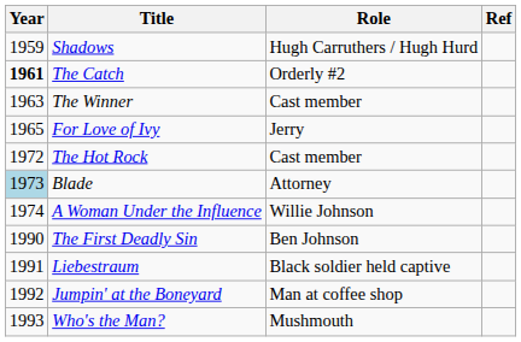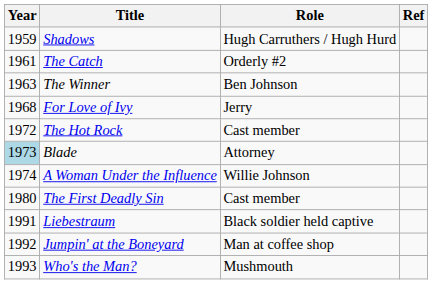 <table class="wikitable" border="1">
 <tr>
 <th>Year</th>
 <th>Title</th>
 <th>Role</th>
 <th>Ref</th>
 </tr>
 <tr>
 <td>1959</td>
 <td><em><a href='#'>Shadows</a></em></td>
 <td>Hugh Carruthers / Hugh Hurd</td>
 <td></td>
 </tr>
 <tr>
-<td><strong>1961</strong></td>
+<td>1961</td>
 <td><em><a href='#'>The Catch</a></em></td>
 <td>Orderly #2</td>
 <td></td>
 </tr>
 <tr>
 <td>1963</td>
 <td><em>The Winner</em></td>
-<td>Cast member</td>
+<td>Ben Johnson</td>
 <td></td>
 </tr>
 <tr>
-<td>1965</td>
+<td>1968</td>
 <td><em><a href='#'>For Love of Ivy</a></em></td>
 <td>Jerry</td>
 <td></td>
 </tr>
 <tr>
 <td>1972</td>
 <td><em><a href='#'>The Hot Rock</a></em></td>
 <td>Cast member</td>
 <td></td>
 </tr>
 <tr>
 <td style="background: lightblue;">1973</td>
 <td><em>Blade</em></td>
 <td>Attorney</td>
 <td></td>
 </tr>
 <tr>
 <td>1974</td>
 <td><em><a href='#'>A Woman Under the Influence</a></em></td>
 <td>Willie Johnson</td>
 <td></td>
 </tr>
 <tr>
-<td>1990</td>
+<td>1980</td>
 <td><em><a href='#'>The First Deadly Sin</a></em></td>
-<td>Ben Johnson</td>
+<td>Cast member</td>
 <td></td>
 </tr>
 <tr>
 <td>1991</td>
 <td><em><a href='#'>Liebestraum</a></em></td>
 <td>Black soldier held captive</td>
 <td></td>
 </tr>
 <tr>
 <td>1992</td>
 <td><em><a href='#'>Jumpin' at the Boneyard</a></em></td>
 <td>Man at coffee shop</td>
 <td></td>
 </tr>
 <tr>
 <td>1993</td>
 <td><em><a href='#'>Who's the Man?</a></em></td>
 <td>Mushmouth</td>
 <td></td>
 </tr>
 </table>
